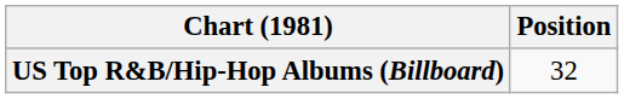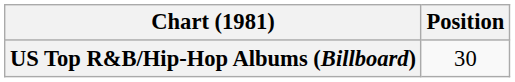 <table class="wikitable plainrowheaders" style="text-align:center">
 <tr>
 <th scope="col">Chart (1981)</th>
 <th scope="col">Position</th>
 </tr>
 <tr>
 <th scope="row">US Top R&B/Hip-Hop Albums (<em>Billboard</em>)</th>
-<td>32</td>
+<td>30</td>
 </tr>
 </table>
